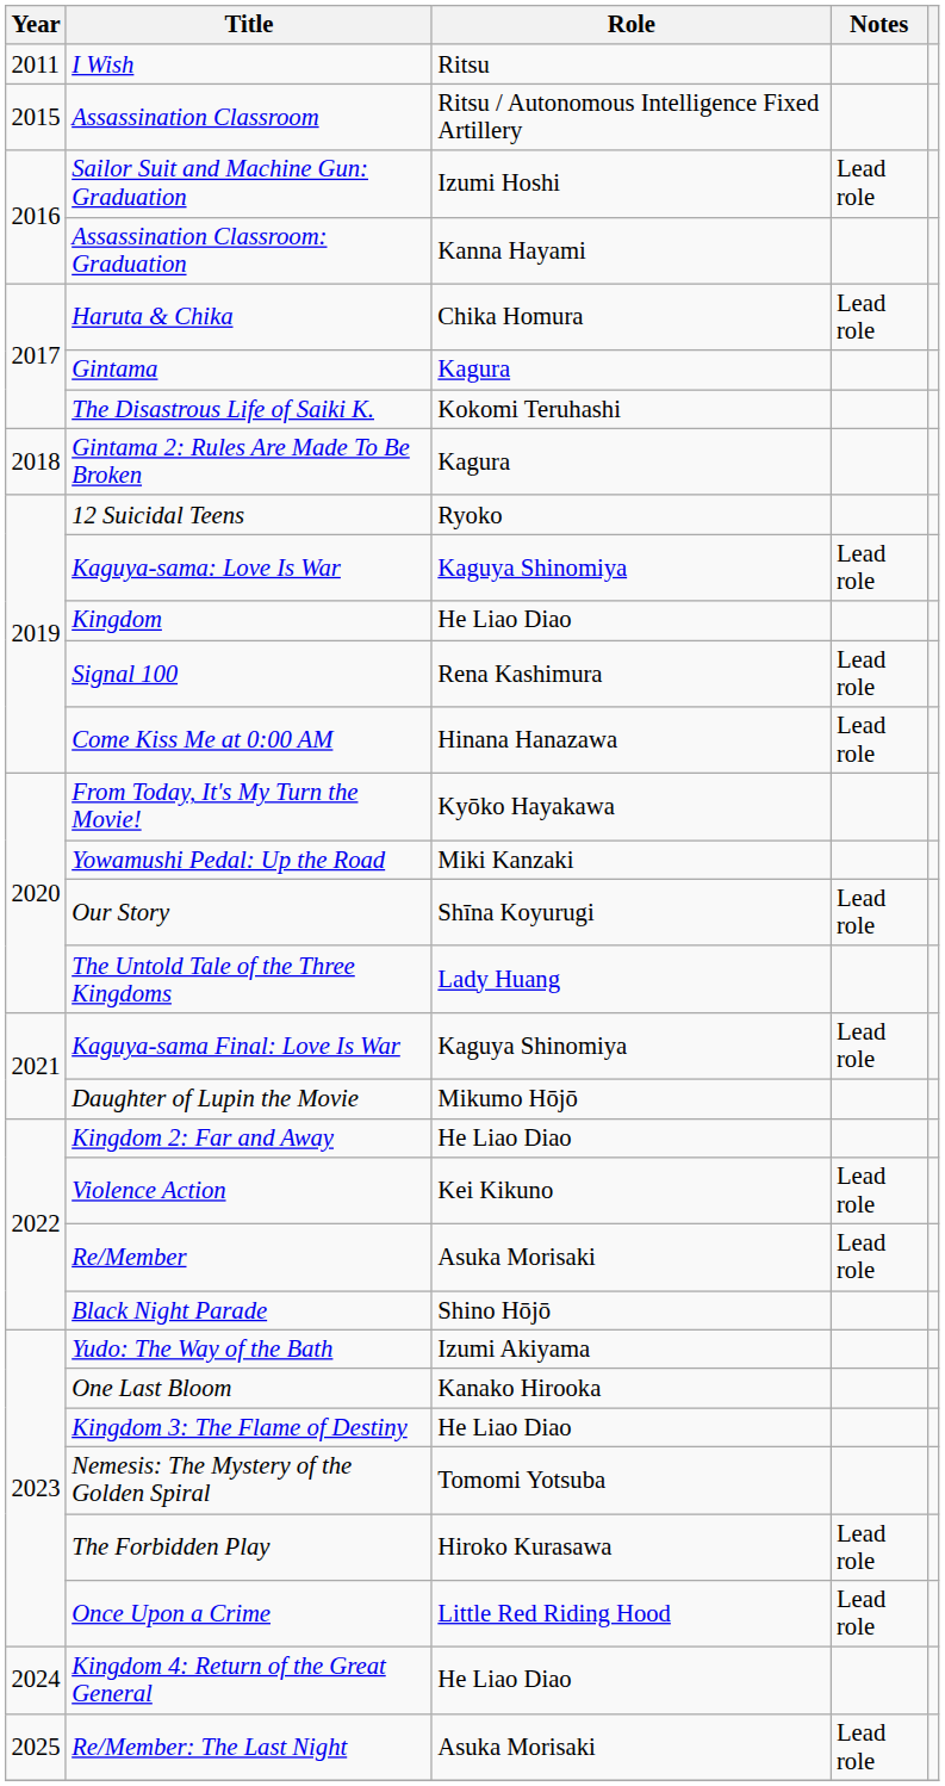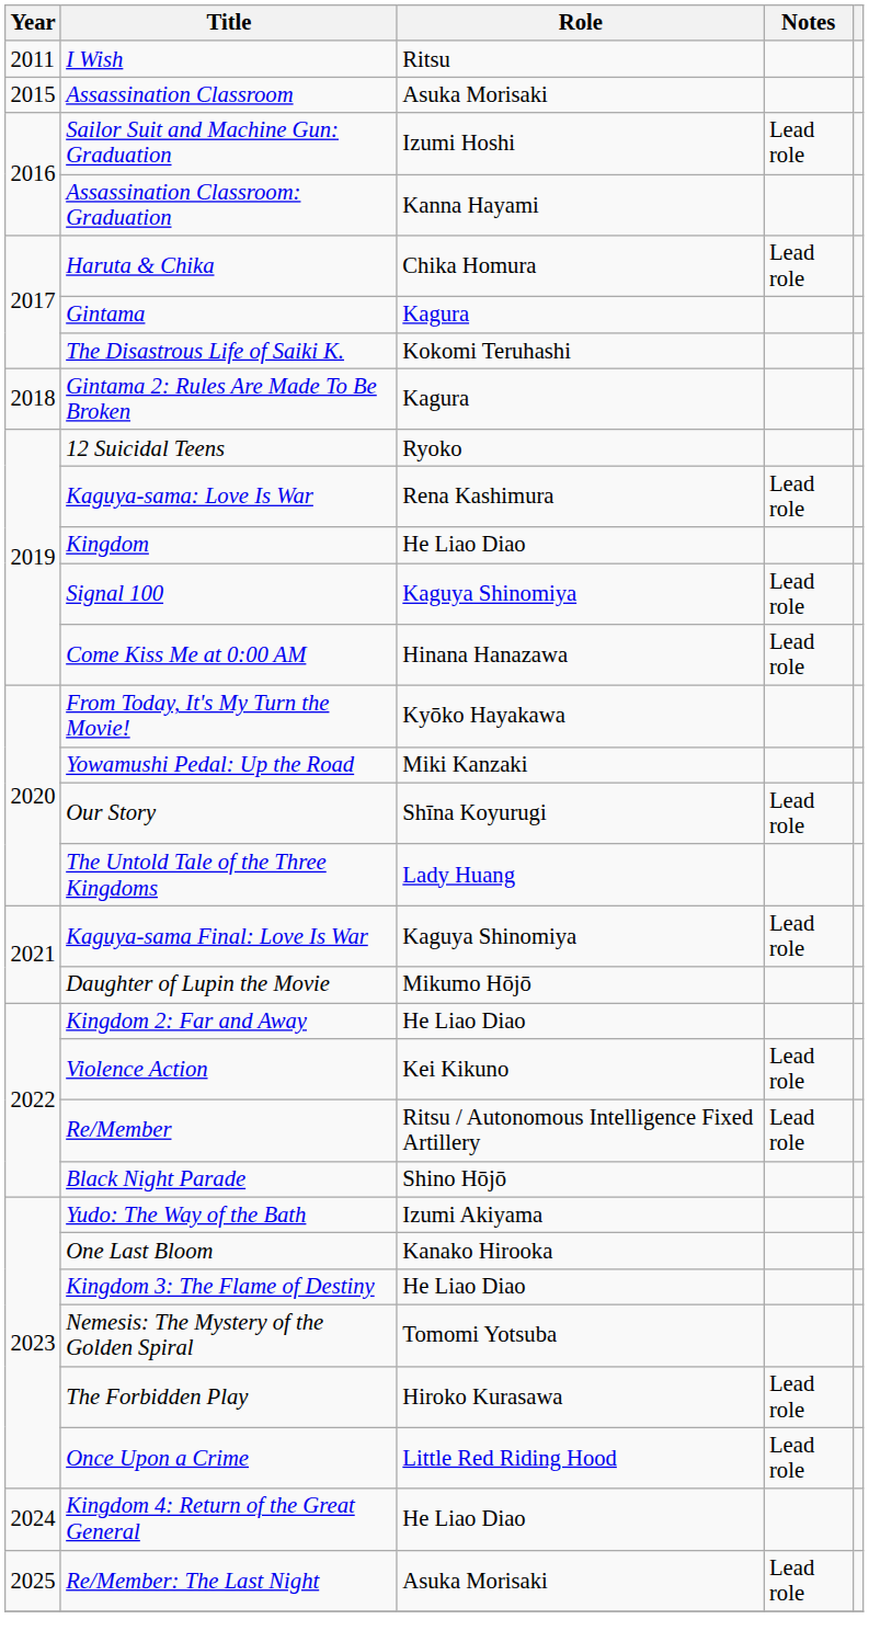 <table class="wikitable sortable">
 <tr>
 <th>Year</th>
 <th>Title</th>
 <th>Role</th>
 <th class="unsortable">Notes</th>
 <th class="unsortable"></th>
 </tr>
 <tr>
 <td>2011</td>
 <td><em><a href='#'>I Wish</a></em></td>
 <td>Ritsu</td>
 <td></td>
 <td></td>
 </tr>
 <tr>
 <td>2015</td>
 <td><em><a href='#'>Assassination Classroom</a></em></td>
-<td>Ritsu / Autonomous Intelligence Fixed Artillery</td>
+<td>Asuka Morisaki</td>
 <td></td>
 <td></td>
 </tr>
 <tr>
 <td rowspan="2">2016</td>
 <td><em><a href='#'>Sailor Suit and Machine Gun: Graduation</a></em></td>
 <td>Izumi Hoshi</td>
 <td>Lead role</td>
 <td></td>
 </tr>
 <tr>
 <td><em><a href='#'>Assassination Classroom: Graduation</a></em></td>
 <td>Kanna Hayami</td>
 <td></td>
 <td></td>
 </tr>
 <tr>
 <td rowspan="3">2017</td>
 <td><em><a href='#'>Haruta & Chika</a></em></td>
 <td>Chika Homura</td>
 <td>Lead role</td>
 <td></td>
 </tr>
 <tr>
 <td><em><a href='#'>Gintama</a></em></td>
 <td><a href='#'>Kagura</a></td>
 <td></td>
 <td></td>
 </tr>
 <tr>
 <td><em><a href='#'>The Disastrous Life of Saiki K.</a></em></td>
 <td>Kokomi Teruhashi</td>
 <td></td>
 <td></td>
 </tr>
 <tr>
 <td rowspan="1">2018</td>
 <td><em><a href='#'>Gintama 2: Rules Are Made To Be Broken</a></em></td>
 <td>Kagura</td>
 <td></td>
 <td></td>
 </tr>
 <tr>
 <td rowspan="5">2019</td>
 <td><em>12 Suicidal Teens</em></td>
 <td>Ryoko</td>
 <td></td>
 <td></td>
 </tr>
 <tr>
 <td><em><a href='#'>Kaguya-sama: Love Is War</a></em></td>
-<td><a href='#'>Kaguya Shinomiya</a></td>
+<td>Rena Kashimura</td>
 <td>Lead role</td>
 <td></td>
 </tr>
 <tr>
 <td><em><a href='#'>Kingdom</a></em></td>
 <td>He Liao Diao</td>
 <td></td>
 <td></td>
 </tr>
 <tr>
 <td><em><a href='#'>Signal 100</a></em></td>
-<td>Rena Kashimura</td>
+<td><a href='#'>Kaguya Shinomiya</a></td>
 <td>Lead role</td>
 <td></td>
 </tr>
 <tr>
 <td><em><a href='#'>Come Kiss Me at 0:00 AM</a></em></td>
 <td>Hinana Hanazawa</td>
 <td>Lead role</td>
 <td></td>
 </tr>
 <tr>
 <td rowspan=4>2020</td>
 <td><em><a href='#'>From Today, It's My Turn the Movie!</a></em></td>
 <td>Kyōko Hayakawa</td>
 <td></td>
 <td></td>
 </tr>
 <tr>
 <td><em><a href='#'>Yowamushi Pedal: Up the Road</a></em></td>
 <td>Miki Kanzaki</td>
 <td></td>
 <td></td>
 </tr>
 <tr>
 <td><em>Our Story</em></td>
 <td>Shīna Koyurugi</td>
 <td>Lead role</td>
 <td></td>
 </tr>
 <tr>
 <td><em><a href='#'>The Untold Tale of the Three Kingdoms</a></em></td>
 <td><a href='#'>Lady Huang</a></td>
 <td></td>
 <td></td>
 </tr>
 <tr>
 <td rowspan="2">2021</td>
 <td><em><a href='#'>Kaguya-sama Final: Love Is War</a></em></td>
 <td>Kaguya Shinomiya</td>
 <td>Lead role</td>
 <td></td>
 </tr>
 <tr>
 <td><em>Daughter of Lupin the Movie</em></td>
 <td>Mikumo Hōjō</td>
 <td></td>
 <td></td>
 </tr>
 <tr>
 <td rowspan="4">2022</td>
 <td><em><a href='#'>Kingdom 2: Far and Away</a></em></td>
 <td>He Liao Diao</td>
 <td></td>
 <td></td>
 </tr>
 <tr>
 <td><em><a href='#'>Violence Action</a></em></td>
 <td>Kei Kikuno</td>
 <td>Lead role</td>
 <td></td>
 </tr>
 <tr>
 <td><em><a href='#'>Re/Member</a></em></td>
-<td>Asuka Morisaki</td>
+<td>Ritsu / Autonomous Intelligence Fixed Artillery</td>
 <td>Lead role</td>
 <td></td>
 </tr>
 <tr>
 <td><em><a href='#'>Black Night Parade</a></em></td>
 <td>Shino Hōjō</td>
 <td></td>
 <td></td>
 </tr>
 <tr>
 <td rowspan="6">2023</td>
 <td><em><a href='#'>Yudo: The Way of the Bath</a></em></td>
 <td>Izumi Akiyama</td>
 <td></td>
 <td></td>
 </tr>
 <tr>
 <td><em>One Last Bloom</em></td>
 <td>Kanako Hirooka</td>
 <td></td>
 <td></td>
 </tr>
 <tr>
 <td><em><a href='#'>Kingdom 3: The Flame of Destiny</a></em></td>
 <td>He Liao Diao</td>
 <td></td>
 <td></td>
 </tr>
 <tr>
 <td><em>Nemesis: The Mystery of the Golden Spiral</em></td>
 <td>Tomomi Yotsuba</td>
 <td></td>
 <td></td>
 </tr>
 <tr>
 <td><em>The Forbidden Play</em></td>
 <td>Hiroko Kurasawa</td>
 <td>Lead role</td>
 <td></td>
 </tr>
 <tr>
 <td><em><a href='#'>Once Upon a Crime</a></em></td>
 <td><a href='#'>Little Red Riding Hood</a></td>
 <td>Lead role</td>
 <td></td>
 </tr>
 <tr>
 <td>2024</td>
 <td><em><a href='#'>Kingdom 4: Return of the Great General</a></em></td>
 <td>He Liao Diao</td>
 <td></td>
 <td></td>
 </tr>
 <tr>
 <td>2025</td>
 <td><em><a href='#'>Re/Member: The Last Night</a></em></td>
 <td>Asuka Morisaki</td>
 <td>Lead role</td>
 <td></td>
 </tr>
 <tr>
 </tr>
 </table>
